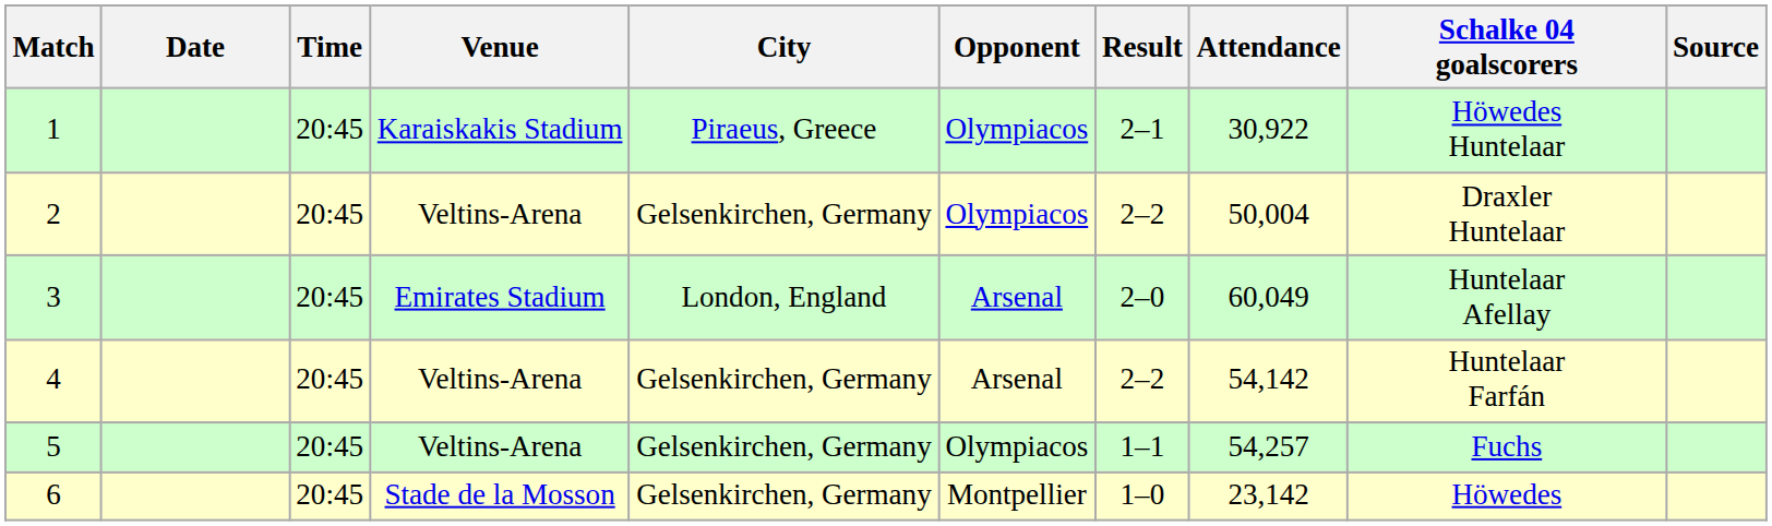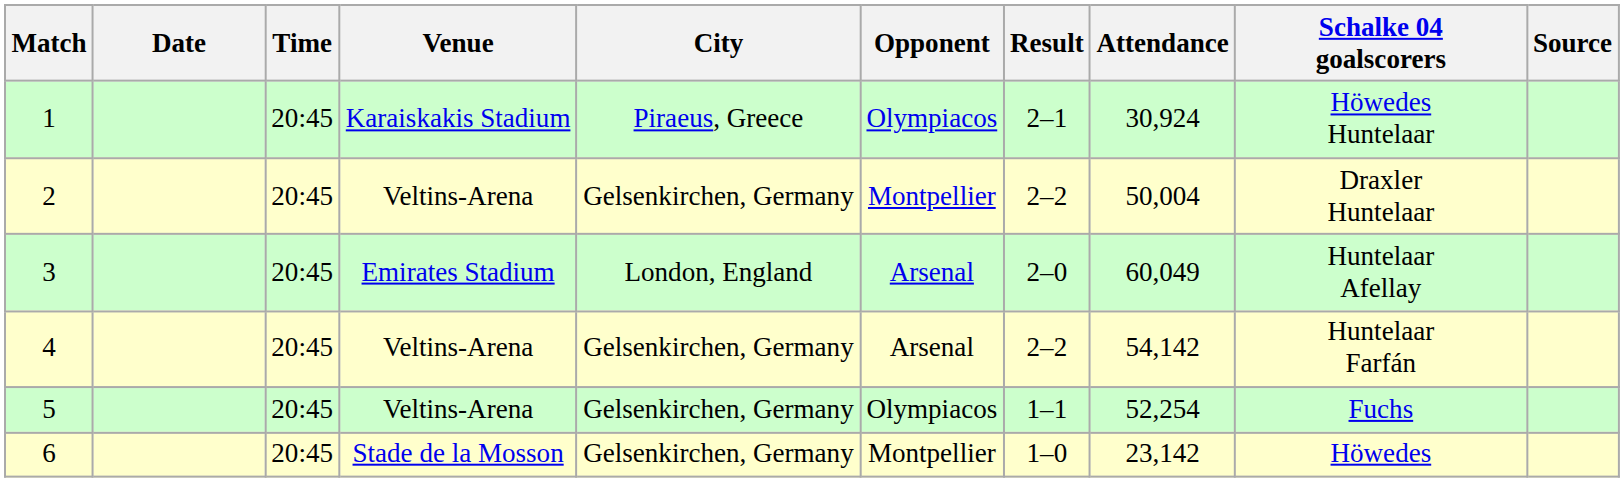 <table class="wikitable" Style="text-align: center;font-size:85%">
 <tr>
 <th>Match</th>
 <th style="width:80px">Date</th>
 <th>Time</th>
 <th>Venue</th>
 <th>City</th>
 <th>Opponent</th>
 <th>Result</th>
 <th>Attendance</th>
 <th style="width:140px"><a href='#'>Schalke 04</a><br>goalscorers</th>
 <th>Source</th>
 </tr>
 <tr style="background:#cfc;">
 <td>1</td>
 <td></td>
 <td>20:45</td>
 <td><a href='#'>Karaiskakis Stadium</a></td>
 <td><a href='#'>Piraeus</a>, Greece</td>
 <td><a href='#'>Olympiacos</a></td>
 <td>2–1</td>
-<td>30,922</td>
+<td>30,924</td>
 <td><a href='#'>Höwedes</a>  <br> Huntelaar </td>
 <td></td>
 </tr>
 <tr style="background:#ffc;">
 <td>2</td>
 <td></td>
 <td>20:45</td>
 <td>Veltins-Arena</td>
 <td>Gelsenkirchen, Germany</td>
-<td><a href='#'>Olympiacos</a></td>
+<td><a href='#'>Montpellier</a></td>
 <td>2–2</td>
 <td>50,004</td>
 <td>Draxler  <br> Huntelaar </td>
 <td></td>
 </tr>
 <tr style="background:#cfc;">
 <td>3</td>
 <td></td>
 <td>20:45</td>
 <td><a href='#'>Emirates Stadium</a></td>
 <td>London, England</td>
 <td><a href='#'>Arsenal</a></td>
 <td>2–0</td>
 <td>60,049</td>
 <td>Huntelaar  <br> Afellay </td>
 <td></td>
 </tr>
 <tr style="background:#ffc;">
 <td>4</td>
 <td></td>
 <td>20:45</td>
 <td>Veltins-Arena</td>
 <td>Gelsenkirchen, Germany</td>
 <td>Arsenal</td>
 <td>2–2</td>
 <td>54,142</td>
 <td>Huntelaar  <br> Farfán </td>
 <td></td>
 </tr>
 <tr style="background:#cfc;">
 <td>5</td>
 <td></td>
 <td>20:45</td>
 <td>Veltins-Arena</td>
 <td>Gelsenkirchen, Germany</td>
 <td>Olympiacos</td>
 <td>1–1</td>
-<td>54,257</td>
+<td>52,254</td>
 <td><a href='#'>Fuchs</a> </td>
 <td></td>
 </tr>
 <tr style="background:#ffc;">
 <td>6</td>
 <td></td>
 <td>20:45</td>
 <td><a href='#'>Stade de la Mosson</a></td>
 <td>Gelsenkirchen, Germany</td>
 <td>Montpellier</td>
 <td>1–0</td>
 <td>23,142</td>
 <td><a href='#'>Höwedes</a> </td>
 <td></td>
 </tr>
 </table>
